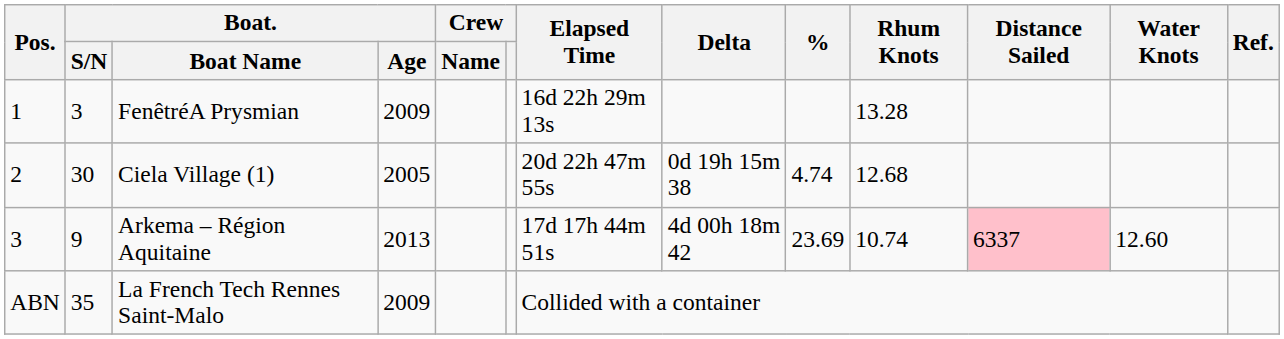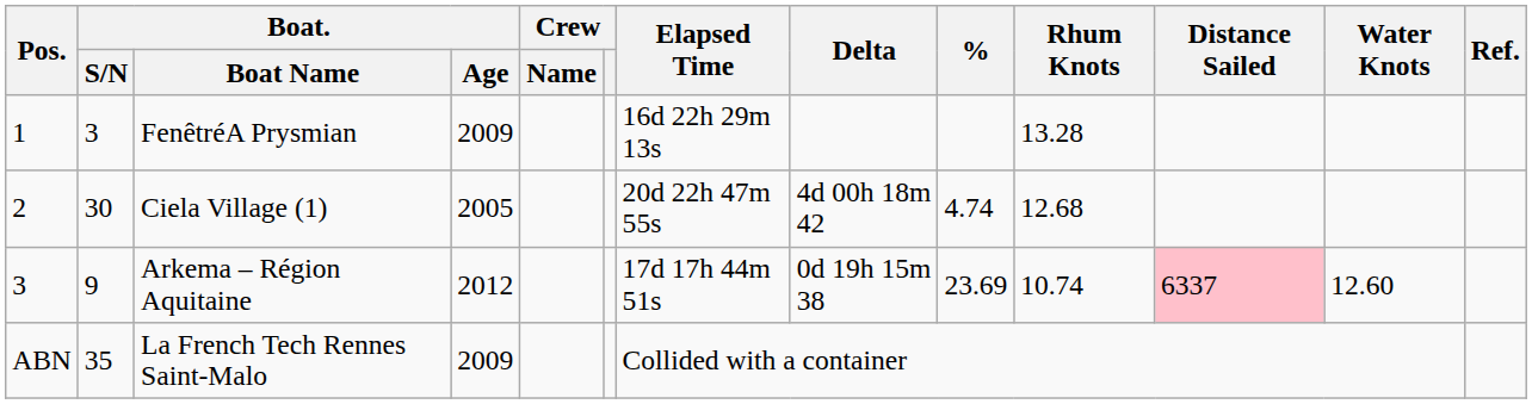 <table class="wikitable sortable">
 <tr>
 <th rowspan=2>Pos.</th>
 <th colspan=3>Boat.</th>
 <th colspan=2>Crew</th>
 <th rowspan=2>Elapsed Time</th>
 <th rowspan=2>Delta</th>
 <th rowspan=2>%</th>
 <th rowspan=2>Rhum Knots</th>
 <th rowspan=2>Distance Sailed</th>
 <th rowspan=2>Water Knots</th>
 <th rowspan=2>Ref.</th>
 </tr>
 <tr>
 <th>S/N</th>
 <th>Boat Name</th>
 <th>Age</th>
 <th>Name</th>
 <th></th>
 </tr>
 <tr>
 <td>1</td>
 <td>3</td>
 <td>FenêtréA Prysmian</td>
 <td>2009</td>
 <td> <br> </td>
 <td> <br> </td>
 <td>16d 22h 29m 13s</td>
 <td></td>
 <td></td>
 <td>13.28</td>
 <td></td>
 <td></td>
 <td></td>
 </tr>
 <tr>
 <td>2</td>
 <td>30</td>
 <td>Ciela Village (1)</td>
 <td>2005</td>
 <td> <br> </td>
 <td> <br> </td>
 <td>20d 22h 47m 55s</td>
-<td>0d 19h 15m 38</td>
+<td>4d 00h 18m 42</td>
 <td>4.74</td>
 <td>12.68</td>
 <td></td>
 <td></td>
 <td></td>
 </tr>
 <tr>
 <td>3</td>
 <td>9</td>
 <td>Arkema – Région Aquitaine</td>
-<td>2013</td>
+<td>2012</td>
 <td> <br> </td>
 <td> <br> </td>
 <td>17d 17h 44m 51s</td>
-<td>4d 00h 18m 42</td>
+<td>0d 19h 15m 38</td>
 <td>23.69</td>
 <td>10.74</td>
 <td style="background: pink;">6337</td>
 <td>12.60</td>
 <td></td>
 </tr>
 <tr>
 <td>ABN</td>
 <td>35</td>
 <td>La French Tech Rennes Saint-Malo</td>
 <td>2009</td>
 <td> <br> </td>
 <td> <br> </td>
 <td colspan=6>Collided with a container</td>
 <td></td>
 </tr>
 </table>
